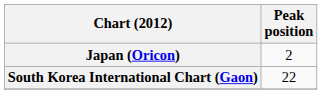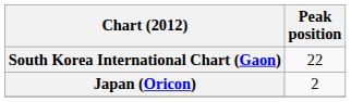 <table class="wikitable plainrowheaders" style="text-align:center">
 <tr>
 <th scope="col">Chart (2012)</th>
 <th scope="col">Peak<br>position</th>
 </tr>
 <tr>
+<th scope="row">South Korea International Chart (<a href='#'>Gaon</a>)</th>
+<td>22</td>
+</tr>
+<tr>
 <th scope="row">Japan (<a href='#'>Oricon</a>)</th>
 <td>2</td>
 </tr>
 <tr>
-<th scope="row">South Korea International Chart (<a href='#'>Gaon</a>)</th>
-<td>22</td>
-</tr>
-<tr>
 </tr>
 </table>
